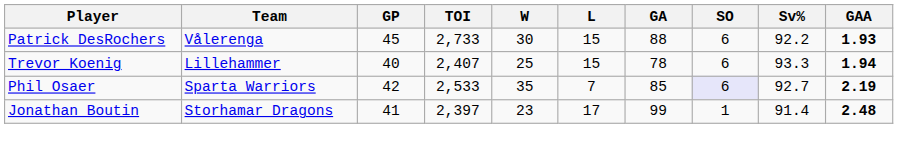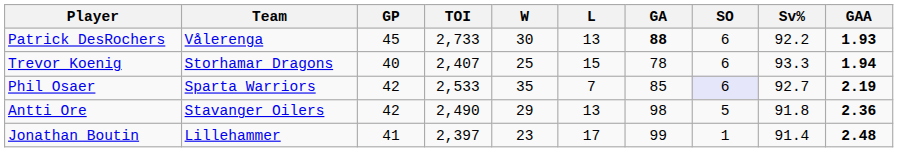 <table class="wikitable sortable" style="text-align:center">
 <tr>
 <th width="18.5%">Player</th>
 <th width="18.5%">Team</th>
 <th width="7%">GP</th>
 <th width="7%">TOI</th>
 <th width="7%">W</th>
 <th width="7%">L</th>
 <th width="7%">GA</th>
 <th width="7%">SO</th>
 <th width="7%">Sv%</th>
 <th width="7%">GAA</th>
 </tr>
 <tr>
 <td align=left> <a href='#'>Patrick DesRochers</a></td>
 <td align=left><a href='#'>Vålerenga</a></td>
 <td>45</td>
 <td>2,733</td>
 <td>30</td>
-<td>15</td>
-<td>88</td>
+<td>13</td>
+<td><strong>88</strong></td>
 <td>6</td>
 <td>92.2</td>
 <td><strong>1.93</strong></td>
 </tr>
 <tr>
 <td align=left> <a href='#'>Trevor Koenig</a></td>
-<td align=left><a href='#'>Lillehammer</a></td>
+<td align=left><a href='#'>Storhamar Dragons</a></td>
 <td>40</td>
 <td>2,407</td>
 <td>25</td>
 <td>15</td>
 <td>78</td>
 <td>6</td>
 <td>93.3</td>
 <td><strong>1.94</strong></td>
 </tr>
 <tr>
 <td align=left> <a href='#'>Phil Osaer</a></td>
 <td align=left><a href='#'>Sparta Warriors</a></td>
 <td>42</td>
 <td>2,533</td>
 <td>35</td>
 <td>7</td>
 <td>85</td>
 <td style="background: lavender;">6</td>
 <td>92.7</td>
 <td><strong>2.19</strong></td>
 </tr>
 <tr>
+<td align=left> <a href='#'>Antti Ore</a></td>
+<td align=left><a href='#'>Stavanger Oilers</a></td>
+<td>42</td>
+<td>2,490</td>
+<td>29</td>
+<td>13</td>
+<td>98</td>
+<td>5</td>
+<td>91.8</td>
+<td><strong>2.36</strong></td>
+</tr>
+<tr>
 <td align=left> <a href='#'>Jonathan Boutin</a></td>
-<td align=left><a href='#'>Storhamar Dragons</a></td>
+<td align=left><a href='#'>Lillehammer</a></td>
 <td>41</td>
 <td>2,397</td>
 <td>23</td>
 <td>17</td>
 <td>99</td>
 <td>1</td>
 <td>91.4</td>
 <td><strong>2.48</strong></td>
 </tr>
 </table>
